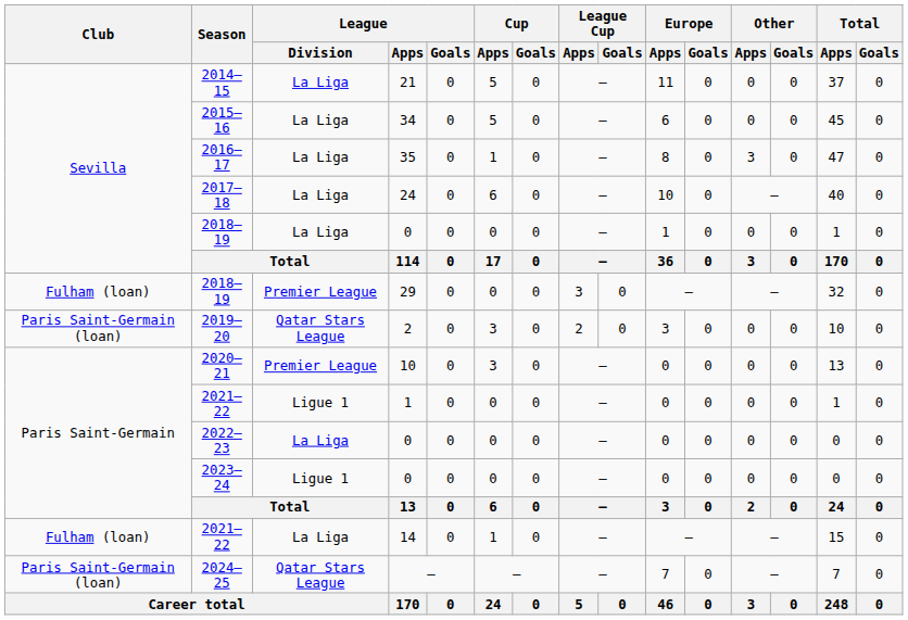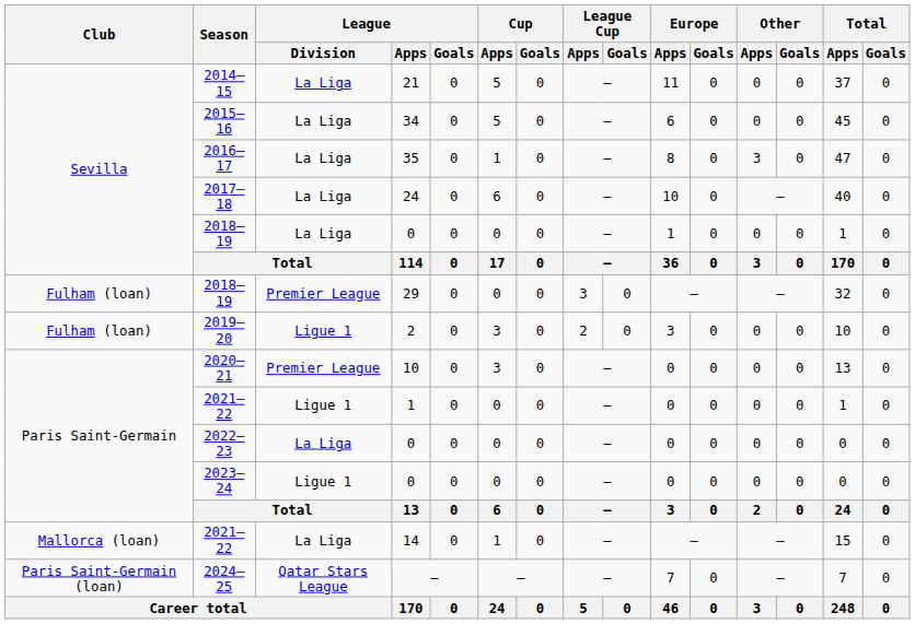 <table class="wikitable" style="text-align:center">
 <tr>
 <th rowspan="2">Club</th>
 <th rowspan="2">Season</th>
 <th colspan="3">League</th>
 <th colspan="2">Cup</th>
 <th colspan="2">League Cup</th>
 <th colspan="2">Europe</th>
 <th colspan="2">Other</th>
 <th colspan="2">Total</th>
 </tr>
 <tr>
 <th>Division</th>
 <th>Apps</th>
 <th>Goals</th>
 <th>Apps</th>
 <th>Goals</th>
 <th>Apps</th>
 <th>Goals</th>
 <th>Apps</th>
 <th>Goals</th>
 <th>Apps</th>
 <th>Goals</th>
 <th>Apps</th>
 <th>Goals</th>
 </tr>
 <tr>
 <td rowspan="6"><a href='#'>Sevilla</a></td>
 <td><a href='#'>2014–15</a></td>
 <td><a href='#'>La Liga</a></td>
 <td>21</td>
 <td>0</td>
 <td>5</td>
 <td>0</td>
 <td colspan="2">—</td>
 <td>11</td>
 <td>0</td>
 <td>0</td>
 <td>0</td>
 <td>37</td>
 <td>0</td>
 </tr>
 <tr>
 <td><a href='#'>2015–16</a></td>
 <td>La Liga</td>
 <td>34</td>
 <td>0</td>
 <td>5</td>
 <td>0</td>
 <td colspan="2">—</td>
 <td>6</td>
 <td>0</td>
 <td>0</td>
 <td>0</td>
 <td>45</td>
 <td>0</td>
 </tr>
 <tr>
 <td><a href='#'>2016–17</a></td>
 <td>La Liga</td>
 <td>35</td>
 <td>0</td>
 <td>1</td>
 <td>0</td>
 <td colspan="2">—</td>
 <td>8</td>
 <td>0</td>
 <td>3</td>
 <td>0</td>
 <td>47</td>
 <td>0</td>
 </tr>
 <tr>
 <td><a href='#'>2017–18</a></td>
 <td>La Liga</td>
 <td>24</td>
 <td>0</td>
 <td>6</td>
 <td>0</td>
 <td colspan="2">—</td>
 <td>10</td>
 <td>0</td>
 <td colspan="2">—</td>
 <td>40</td>
 <td>0</td>
 </tr>
 <tr>
 <td><a href='#'>2018–19</a></td>
 <td>La Liga</td>
 <td>0</td>
 <td>0</td>
 <td>0</td>
 <td>0</td>
 <td colspan="2">—</td>
 <td>1</td>
 <td>0</td>
 <td>0</td>
 <td>0</td>
 <td>1</td>
 <td>0</td>
 </tr>
 <tr>
 <th colspan="2">Total</th>
 <th>114</th>
 <th>0</th>
 <th>17</th>
 <th>0</th>
 <th colspan="2">—</th>
 <th>36</th>
 <th>0</th>
 <th>3</th>
 <th>0</th>
 <th>170</th>
 <th>0</th>
 </tr>
 <tr>
 <td><a href='#'>Fulham</a> (loan)</td>
 <td><a href='#'>2018–19</a></td>
 <td><a href='#'>Premier League</a></td>
 <td>29</td>
 <td>0</td>
 <td>0</td>
 <td>0</td>
 <td>3</td>
 <td>0</td>
 <td colspan="2">—</td>
 <td colspan="2">—</td>
 <td>32</td>
 <td>0</td>
 </tr>
 <tr>
-<td><a href='#'>Paris Saint-Germain</a> (loan)</td>
+<td><a href='#'>Fulham</a> (loan)</td>
 <td><a href='#'>2019–20</a></td>
-<td><a href='#'>Qatar Stars League</a></td>
+<td><a href='#'>Ligue 1</a></td>
 <td>2</td>
 <td>0</td>
 <td>3</td>
 <td>0</td>
 <td>2</td>
 <td>0</td>
 <td>3</td>
 <td>0</td>
 <td>0</td>
 <td>0</td>
 <td>10</td>
 <td>0</td>
 </tr>
 <tr>
 <td rowspan="5">Paris Saint-Germain</td>
 <td><a href='#'>2020–21</a></td>
 <td><a href='#'>Premier League</a></td>
 <td>10</td>
 <td>0</td>
 <td>3</td>
 <td>0</td>
 <td colspan="2">—</td>
 <td>0</td>
 <td>0</td>
 <td>0</td>
 <td>0</td>
 <td>13</td>
 <td>0</td>
 </tr>
 <tr>
 <td><a href='#'>2021–22</a></td>
 <td>Ligue 1</td>
 <td>1</td>
 <td>0</td>
 <td>0</td>
 <td>0</td>
 <td colspan="2">—</td>
 <td>0</td>
 <td>0</td>
 <td>0</td>
 <td>0</td>
 <td>1</td>
 <td>0</td>
 </tr>
 <tr>
 <td><a href='#'>2022–23</a></td>
 <td><a href='#'>La Liga</a></td>
 <td>0</td>
 <td>0</td>
 <td>0</td>
 <td>0</td>
 <td colspan="2">—</td>
 <td>0</td>
 <td>0</td>
 <td>0</td>
 <td>0</td>
 <td>0</td>
 <td>0</td>
 </tr>
 <tr>
 <td><a href='#'>2023–24</a></td>
 <td>Ligue 1</td>
 <td>0</td>
 <td>0</td>
 <td>0</td>
 <td>0</td>
 <td colspan="2">—</td>
 <td>0</td>
 <td>0</td>
 <td>0</td>
 <td>0</td>
 <td>0</td>
 <td>0</td>
 </tr>
 <tr>
 <th colspan="2">Total</th>
 <th>13</th>
 <th>0</th>
 <th>6</th>
 <th>0</th>
 <th colspan="2">—</th>
 <th>3</th>
 <th>0</th>
 <th>2</th>
 <th>0</th>
 <th>24</th>
 <th>0</th>
 </tr>
 <tr>
-<td><a href='#'>Fulham</a> (loan)</td>
+<td><a href='#'>Mallorca</a> (loan)</td>
 <td><a href='#'>2021–22</a></td>
 <td>La Liga</td>
 <td>14</td>
 <td>0</td>
 <td>1</td>
 <td>0</td>
 <td colspan="2">—</td>
 <td colspan="2">—</td>
 <td colspan="2">—</td>
 <td>15</td>
 <td>0</td>
 </tr>
 <tr>
 <td><a href='#'>Paris Saint-Germain</a> (loan)</td>
 <td><a href='#'>2024–25</a></td>
 <td><a href='#'>Qatar Stars League</a></td>
 <td colspan="2">—</td>
 <td colspan="2">—</td>
 <td colspan="2">—</td>
 <td>7</td>
 <td>0</td>
 <td colspan="2">—</td>
 <td>7</td>
 <td>0</td>
 </tr>
 <tr>
 <th colspan=3>Career total</th>
 <th>170</th>
 <th>0</th>
 <th>24</th>
 <th>0</th>
 <th>5</th>
 <th>0</th>
 <th>46</th>
 <th>0</th>
 <th>3</th>
 <th>0</th>
 <th>248</th>
 <th>0</th>
 </tr>
 </table>
